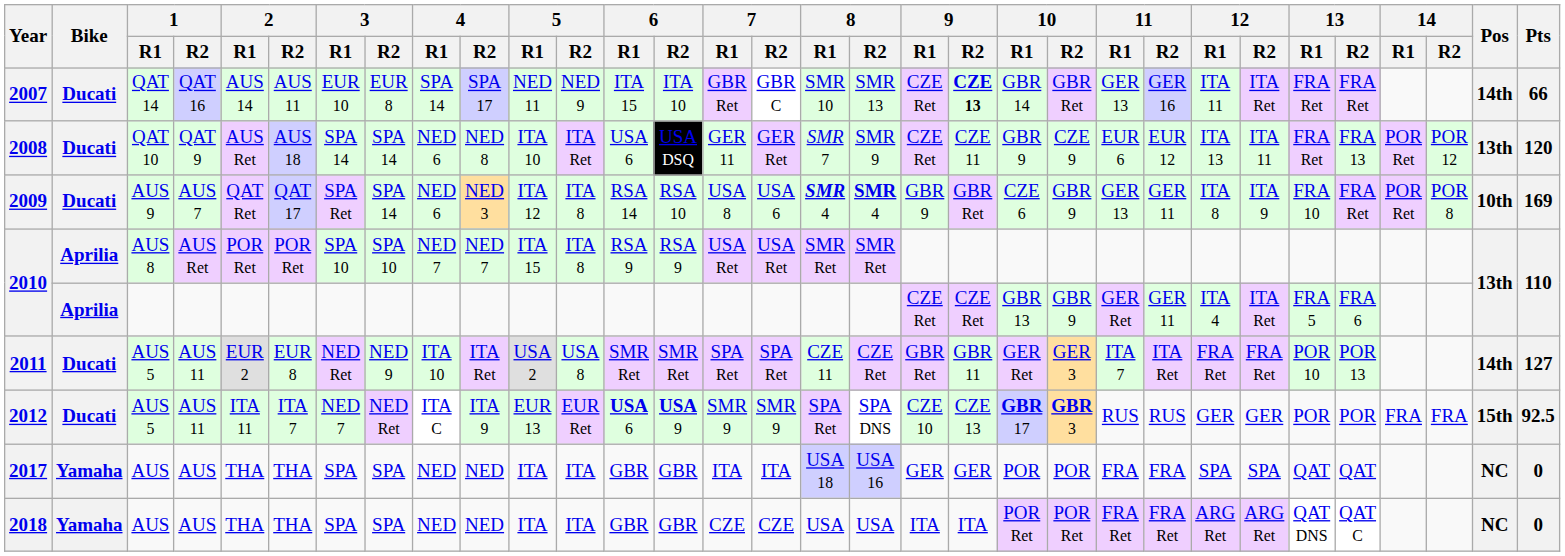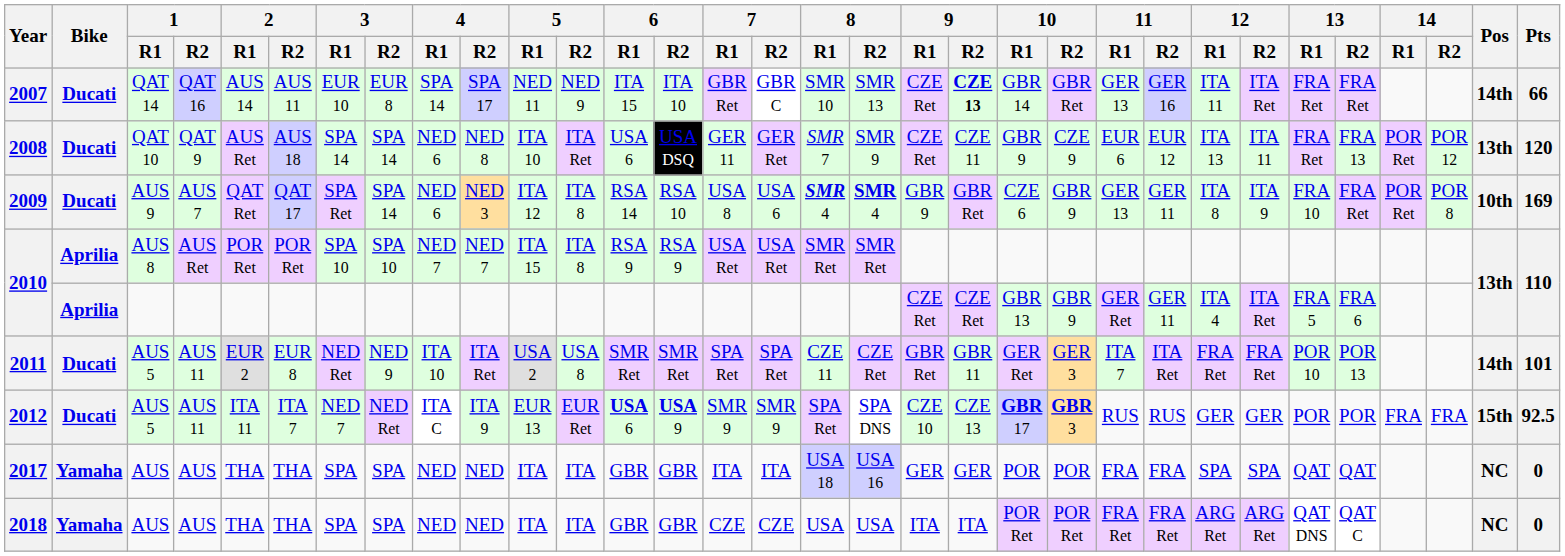 <table class="wikitable" style="text-align:center; font-size:90%">
 <tr>
 <th valign="middle" rowspan=2>Year</th>
 <th valign="middle" rowspan=2>Bike</th>
 <th colspan=2>1</th>
 <th colspan=2>2</th>
 <th colspan=2>3</th>
 <th colspan=2>4</th>
 <th colspan=2>5</th>
 <th colspan=2>6</th>
 <th colspan=2>7</th>
 <th colspan=2>8</th>
 <th colspan=2>9</th>
 <th colspan=2>10</th>
 <th colspan=2>11</th>
 <th colspan=2>12</th>
 <th colspan=2>13</th>
 <th colspan=2>14</th>
 <th rowspan=2>Pos</th>
 <th rowspan=2>Pts</th>
 </tr>
 <tr>
 <th>R1</th>
 <th>R2</th>
 <th>R1</th>
 <th>R2</th>
 <th>R1</th>
 <th>R2</th>
 <th>R1</th>
 <th>R2</th>
 <th>R1</th>
 <th>R2</th>
 <th>R1</th>
 <th>R2</th>
 <th>R1</th>
 <th>R2</th>
 <th>R1</th>
 <th>R2</th>
 <th>R1</th>
 <th>R2</th>
 <th>R1</th>
 <th>R2</th>
 <th>R1</th>
 <th>R2</th>
 <th>R1</th>
 <th>R2</th>
 <th>R1</th>
 <th>R2</th>
 <th>R1</th>
 <th>R2</th>
 </tr>
 <tr>
 <th><a href='#'>2007</a></th>
 <th><a href='#'>Ducati</a></th>
 <td style="background:#dfffdf;"><a href='#'>QAT</a><br><small>14</small></td>
 <td style="background:#cfcfff;"><a href='#'>QAT</a><br><small>16</small></td>
 <td style="background:#dfffdf;"><a href='#'>AUS</a><br><small>14</small></td>
 <td style="background:#dfffdf;"><a href='#'>AUS</a><br><small>11</small></td>
 <td style="background:#dfffdf;"><a href='#'>EUR</a><br><small>10</small></td>
 <td style="background:#dfffdf;"><a href='#'>EUR</a><br><small>8</small></td>
 <td style="background:#dfffdf;"><a href='#'>SPA</a><br><small>14</small></td>
 <td style="background:#cfcfff;"><a href='#'>SPA</a><br><small>17</small></td>
 <td style="background:#dfffdf;"><a href='#'>NED</a><br><small>11</small></td>
 <td style="background:#dfffdf;"><a href='#'>NED</a><br><small>9</small></td>
 <td style="background:#dfffdf;"><a href='#'>ITA</a><br><small>15</small></td>
 <td style="background:#dfffdf;"><a href='#'>ITA</a><br><small>10</small></td>
 <td style="background:#efcfff;"><a href='#'>GBR</a><br><small>Ret</small></td>
 <td style="background:#ffffff;"><a href='#'>GBR</a><br><small>C</small></td>
 <td style="background:#dfffdf;"><a href='#'>SMR</a><br><small>10</small></td>
 <td style="background:#dfffdf;"><a href='#'>SMR</a><br><small>13</small></td>
 <td style="background:#efcfff;"><a href='#'>CZE</a><br><small>Ret</small></td>
 <td style="background:#dfffdf;"><strong><a href='#'>CZE</a><br><small>13</small></strong></td>
 <td style="background:#dfffdf;"><a href='#'>GBR</a><br><small>14</small></td>
 <td style="background:#efcfff;"><a href='#'>GBR</a><br><small>Ret</small></td>
 <td style="background:#dfffdf;"><a href='#'>GER</a><br><small>13</small></td>
 <td style="background:#cfcfff;"><a href='#'>GER</a><br><small>16</small></td>
 <td style="background:#dfffdf;"><a href='#'>ITA</a><br><small>11</small></td>
 <td style="background:#efcfff;"><a href='#'>ITA</a><br><small>Ret</small></td>
 <td style="background:#efcfff;"><a href='#'>FRA</a><br><small>Ret</small></td>
 <td style="background:#efcfff;"><a href='#'>FRA</a><br><small>Ret</small></td>
 <td></td>
 <td></td>
 <th>14th</th>
 <th>66</th>
 </tr>
 <tr>
 <th><a href='#'>2008</a></th>
 <th><a href='#'>Ducati</a></th>
 <td style="background:#dfffdf;"><a href='#'>QAT</a><br><small>10</small></td>
 <td style="background:#dfffdf;"><a href='#'>QAT</a><br><small>9</small></td>
 <td style="background:#efcfff;"><a href='#'>AUS</a><br><small>Ret</small></td>
 <td style="background:#cfcfff;"><a href='#'>AUS</a><br><small>18</small></td>
 <td style="background:#dfffdf;"><a href='#'>SPA</a><br><small>14</small></td>
 <td style="background:#dfffdf;"><a href='#'>SPA</a><br><small>14</small></td>
 <td style="background:#dfffdf;"><a href='#'>NED</a><br><small>6</small></td>
 <td style="background:#dfffdf;"><a href='#'>NED</a><br><small>8</small></td>
 <td style="background:#dfffdf;"><a href='#'>ITA</a><br><small>10</small></td>
 <td style="background:#efcfff;"><a href='#'>ITA</a><br><small>Ret</small></td>
 <td style="background:#dfffdf;"><a href='#'>USA</a><br><small>6</small></td>
 <td style="background:#000000; color:white;"><a href='#'><span>USA</span></a><br><small>DSQ</small></td>
 <td style="background:#dfffdf;"><a href='#'>GER</a><br><small>11</small></td>
 <td style="background:#efcfff;"><a href='#'>GER</a><br><small>Ret</small></td>
 <td style="background:#dfffdf;"><em><a href='#'>SMR</a></em><br><small>7</small></td>
 <td style="background:#dfffdf;"><a href='#'>SMR</a><br><small>9</small></td>
 <td style="background:#efcfff;"><a href='#'>CZE</a><br><small>Ret</small></td>
 <td style="background:#dfffdf;"><a href='#'>CZE</a><br><small>11</small></td>
 <td style="background:#dfffdf;"><a href='#'>GBR</a><br><small>9</small></td>
 <td style="background:#dfffdf;"><a href='#'>CZE</a><br><small>9</small></td>
 <td style="background:#dfffdf;"><a href='#'>EUR</a><br><small>6</small></td>
 <td style="background:#dfffdf;"><a href='#'>EUR</a><br><small>12</small></td>
 <td style="background:#dfffdf;"><a href='#'>ITA</a><br><small>13</small></td>
 <td style="background:#dfffdf;"><a href='#'>ITA</a><br><small>11</small></td>
 <td style="background:#efcfff;"><a href='#'>FRA</a><br><small>Ret</small></td>
 <td style="background:#dfffdf;"><a href='#'>FRA</a><br><small>13</small></td>
 <td style="background:#efcfff;"><a href='#'>POR</a><br><small>Ret</small></td>
 <td style="background:#dfffdf;"><a href='#'>POR</a><br><small>12</small></td>
 <th>13th</th>
 <th>120</th>
 </tr>
 <tr>
 <th><a href='#'>2009</a></th>
 <th><a href='#'>Ducati</a></th>
 <td style="background:#dfffdf;"><a href='#'>AUS</a><br><small>9</small></td>
 <td style="background:#dfffdf;"><a href='#'>AUS</a><br><small>7</small></td>
 <td style="background:#efcfff;"><a href='#'>QAT</a><br><small>Ret</small></td>
 <td style="background:#cfcfff;"><a href='#'>QAT</a><br><small>17</small></td>
 <td style="background:#efcfff;"><a href='#'>SPA</a><br><small>Ret</small></td>
 <td style="background:#dfffdf;"><a href='#'>SPA</a><br><small>14</small></td>
 <td style="background:#dfffdf;"><a href='#'>NED</a><br><small>6</small></td>
 <td style="background:#ffdf9f;"><a href='#'>NED</a><br><small>3</small></td>
 <td style="background:#dfffdf;"><a href='#'>ITA</a><br><small>12</small></td>
 <td style="background:#dfffdf;"><a href='#'>ITA</a><br><small>8</small></td>
 <td style="background:#dfffdf;"><a href='#'>RSA</a><br><small>14</small></td>
 <td style="background:#dfffdf;"><a href='#'>RSA</a><br><small>10</small></td>
 <td style="background:#dfffdf;"><a href='#'>USA</a><br><small>8</small></td>
 <td style="background:#dfffdf;"><a href='#'>USA</a><br><small>6</small></td>
 <td style="background:#dfffdf;"><strong><em><a href='#'>SMR</a></em></strong><br><small>4</small></td>
 <td style="background:#dfffdf;"><strong><a href='#'>SMR</a></strong><br><small>4</small></td>
 <td style="background:#dfffdf;"><a href='#'>GBR</a><br><small>9</small></td>
 <td style="background:#efcfff;"><a href='#'>GBR</a><br><small>Ret</small></td>
 <td style="background:#dfffdf;"><a href='#'>CZE</a><br><small>6</small></td>
 <td style="background:#dfffdf;"><a href='#'>GBR</a><br><small>9</small></td>
 <td style="background:#dfffdf;"><a href='#'>GER</a><br><small>13</small></td>
 <td style="background:#dfffdf;"><a href='#'>GER</a><br><small>11</small></td>
 <td style="background:#dfffdf;"><a href='#'>ITA</a><br><small>8</small></td>
 <td style="background:#dfffdf;"><a href='#'>ITA</a><br><small>9</small></td>
 <td style="background:#dfffdf;"><a href='#'>FRA</a><br><small>10</small></td>
 <td style="background:#efcfff;"><a href='#'>FRA</a><br><small>Ret</small></td>
 <td style="background:#efcfff;"><a href='#'>POR</a><br><small>Ret</small></td>
 <td style="background:#dfffdf;"><a href='#'>POR</a><br><small>8</small></td>
 <th>10th</th>
 <th>169</th>
 </tr>
 <tr>
 <th rowspan=2><a href='#'>2010</a></th>
 <th><a href='#'>Aprilia</a></th>
 <td style="background:#dfffdf;"><a href='#'>AUS</a><br><small>8</small></td>
 <td style="background:#efcfff;"><a href='#'>AUS</a><br><small>Ret</small></td>
 <td style="background:#efcfff;"><a href='#'>POR</a><br><small>Ret</small></td>
 <td style="background:#efcfff;"><a href='#'>POR</a><br><small>Ret</small></td>
 <td style="background:#dfffdf;"><a href='#'>SPA</a><br><small>10</small></td>
 <td style="background:#dfffdf;"><a href='#'>SPA</a><br><small>10</small></td>
 <td style="background:#dfffdf;"><a href='#'>NED</a><br><small>7</small></td>
 <td style="background:#dfffdf;"><a href='#'>NED</a><br><small>7</small></td>
 <td style="background:#dfffdf;"><a href='#'>ITA</a><br><small>15</small></td>
 <td style="background:#dfffdf;"><a href='#'>ITA</a><br><small>8</small></td>
 <td style="background:#dfffdf;"><a href='#'>RSA</a><br><small>9</small></td>
 <td style="background:#dfffdf;"><a href='#'>RSA</a><br><small>9</small></td>
 <td style="background:#efcfff;"><a href='#'>USA</a><br><small>Ret</small></td>
 <td style="background:#efcfff;"><a href='#'>USA</a><br><small>Ret</small></td>
 <td style="background:#efcfff;"><a href='#'>SMR</a><br><small>Ret</small></td>
 <td style="background:#efcfff;"><a href='#'>SMR</a><br><small>Ret</small></td>
 <td></td>
 <td></td>
 <td></td>
 <td></td>
 <td></td>
 <td></td>
 <td></td>
 <td></td>
 <td></td>
 <td></td>
 <td></td>
 <td></td>
 <th rowspan=2>13th</th>
 <th rowspan=2>110</th>
 </tr>
 <tr>
 <th><a href='#'>Aprilia</a></th>
 <td></td>
 <td></td>
 <td></td>
 <td></td>
 <td></td>
 <td></td>
 <td></td>
 <td></td>
 <td></td>
 <td></td>
 <td></td>
 <td></td>
 <td></td>
 <td></td>
 <td></td>
 <td></td>
 <td style="background:#efcfff;"><a href='#'>CZE</a><br><small>Ret</small></td>
 <td style="background:#efcfff;"><a href='#'>CZE</a><br><small>Ret</small></td>
 <td style="background:#dfffdf;"><a href='#'>GBR</a><br><small>13</small></td>
 <td style="background:#dfffdf;"><a href='#'>GBR</a><br><small>9</small></td>
 <td style="background:#efcfff;"><a href='#'>GER</a><br><small>Ret</small></td>
 <td style="background:#dfffdf;"><a href='#'>GER</a><br><small>11</small></td>
 <td style="background:#dfffdf;"><a href='#'>ITA</a><br><small>4</small></td>
 <td style="background:#efcfff;"><a href='#'>ITA</a><br><small>Ret</small></td>
 <td style="background:#dfffdf;"><a href='#'>FRA</a><br><small>5</small></td>
 <td style="background:#dfffdf;"><a href='#'>FRA</a><br><small>6</small></td>
 <td></td>
 <td></td>
 </tr>
 <tr>
 <th><a href='#'>2011</a></th>
 <th><a href='#'>Ducati</a></th>
 <td style="background:#dfffdf;"><a href='#'>AUS</a><br><small>5</small></td>
 <td style="background:#dfffdf;"><a href='#'>AUS</a><br><small>11</small></td>
 <td style="background:#dfdfdf;"><a href='#'>EUR</a><br><small>2</small></td>
 <td style="background:#dfffdf;"><a href='#'>EUR</a><br><small>8</small></td>
 <td style="background:#efcfff;"><a href='#'>NED</a><br><small>Ret</small></td>
 <td style="background:#dfffdf;"><a href='#'>NED</a><br><small>9</small></td>
 <td style="background:#dfffdf;"><a href='#'>ITA</a><br><small>10</small></td>
 <td style="background:#efcfff;"><a href='#'>ITA</a><br><small>Ret</small></td>
 <td style="background:#dfdfdf;"><a href='#'>USA</a><br><small>2</small></td>
 <td style="background:#dfffdf;"><a href='#'>USA</a><br><small>8</small></td>
 <td style="background:#efcfff;"><a href='#'>SMR</a><br><small>Ret</small></td>
 <td style="background:#efcfff;"><a href='#'>SMR</a><br><small>Ret</small></td>
 <td style="background:#efcfff;"><a href='#'>SPA</a><br><small>Ret</small></td>
 <td style="background:#efcfff;"><a href='#'>SPA</a><br><small>Ret</small></td>
 <td style="background:#dfffdf;"><a href='#'>CZE</a><br><small>11</small></td>
 <td style="background:#efcfff;"><a href='#'>CZE</a><br><small>Ret</small></td>
 <td style="background:#efcfff;"><a href='#'>GBR</a><br><small>Ret</small></td>
 <td style="background:#dfffdf;"><a href='#'>GBR</a><br><small>11</small></td>
 <td style="background:#efcfff;"><a href='#'>GER</a><br><small>Ret</small></td>
 <td style="background:#ffdf9f;"><a href='#'>GER</a><br><small>3</small></td>
 <td style="background:#dfffdf;"><a href='#'>ITA</a><br><small>7</small></td>
 <td style="background:#efcfff;"><a href='#'>ITA</a><br><small>Ret</small></td>
 <td style="background:#efcfff;"><a href='#'>FRA</a><br><small>Ret</small></td>
 <td style="background:#efcfff;"><a href='#'>FRA</a><br><small>Ret</small></td>
 <td style="background:#dfffdf;"><a href='#'>POR</a><br><small>10</small></td>
 <td style="background:#dfffdf;"><a href='#'>POR</a><br><small>13</small></td>
 <td></td>
 <td></td>
 <th>14th</th>
-<th>127</th>
+<th>101</th>
 </tr>
 <tr>
 <th><a href='#'>2012</a></th>
 <th><a href='#'>Ducati</a></th>
 <td style="background:#dfffdf;"><a href='#'>AUS</a><br><small>5</small></td>
 <td style="background:#dfffdf;"><a href='#'>AUS</a><br><small>11</small></td>
 <td style="background:#dfffdf;"><a href='#'>ITA</a><br><small>11</small></td>
 <td style="background:#dfffdf;"><a href='#'>ITA</a><br><small>7</small></td>
 <td style="background:#dfffdf;"><a href='#'>NED</a><br><small>7</small></td>
 <td style="background:#efcfff;"><a href='#'>NED</a><br><small>Ret</small></td>
 <td style="background:#ffffff;"><a href='#'>ITA</a><br><small>C</small></td>
 <td style="background:#dfffdf;"><a href='#'>ITA</a><br><small>9</small></td>
 <td style="background:#dfffdf;"><a href='#'>EUR</a><br><small>13</small></td>
 <td style="background:#efcfff;"><a href='#'>EUR</a><br><small>Ret</small></td>
 <td style="background:#dfffdf;"><strong><a href='#'>USA</a></strong><br><small>6</small></td>
 <td style="background:#dfffdf;"><strong><a href='#'>USA</a></strong><br><small>9</small></td>
 <td style="background:#dfffdf;"><a href='#'>SMR</a><br><small>9</small></td>
 <td style="background:#dfffdf;"><a href='#'>SMR</a><br><small>9</small></td>
 <td style="background:#efcfff;"><a href='#'>SPA</a><br><small>Ret</small></td>
 <td style="background:#ffffff;"><a href='#'>SPA</a><br><small>DNS</small></td>
 <td style="background:#dfffdf;"><a href='#'>CZE</a><br><small>10</small></td>
 <td style="background:#dfffdf;"><a href='#'>CZE</a><br><small>13</small></td>
 <td style="background:#cfcfff;"><strong><a href='#'>GBR</a></strong><br><small>17</small></td>
 <td style="background:#ffdf9f;"><strong><a href='#'>GBR</a></strong><br><small>3</small></td>
 <td><a href='#'>RUS</a></td>
 <td><a href='#'>RUS</a></td>
 <td><a href='#'>GER</a></td>
 <td><a href='#'>GER</a></td>
 <td><a href='#'>POR</a></td>
 <td><a href='#'>POR</a></td>
 <td><a href='#'>FRA</a></td>
 <td><a href='#'>FRA</a></td>
 <th>15th</th>
 <th>92.5</th>
 </tr>
 <tr>
 <th><a href='#'>2017</a></th>
 <th><a href='#'>Yamaha</a></th>
 <td><a href='#'>AUS</a></td>
 <td><a href='#'>AUS</a></td>
 <td><a href='#'>THA</a></td>
 <td><a href='#'>THA</a></td>
 <td><a href='#'>SPA</a></td>
 <td><a href='#'>SPA</a></td>
 <td><a href='#'>NED</a></td>
 <td><a href='#'>NED</a></td>
 <td><a href='#'>ITA</a></td>
 <td><a href='#'>ITA</a></td>
 <td><a href='#'>GBR</a></td>
 <td><a href='#'>GBR</a></td>
 <td><a href='#'>ITA</a></td>
 <td><a href='#'>ITA</a></td>
 <td style="background:#cfcfff;"><a href='#'>USA</a><br><small>18</small></td>
 <td style="background:#cfcfff;"><a href='#'>USA</a><br><small>16</small></td>
 <td><a href='#'>GER</a></td>
 <td><a href='#'>GER</a></td>
 <td><a href='#'>POR</a></td>
 <td><a href='#'>POR</a></td>
 <td><a href='#'>FRA</a></td>
 <td><a href='#'>FRA</a></td>
 <td><a href='#'>SPA</a></td>
 <td><a href='#'>SPA</a></td>
 <td><a href='#'>QAT</a></td>
 <td><a href='#'>QAT</a></td>
 <td></td>
 <td></td>
 <th>NC</th>
 <th>0</th>
 </tr>
 <tr>
 <th><a href='#'>2018</a></th>
 <th><a href='#'>Yamaha</a></th>
 <td><a href='#'>AUS</a></td>
 <td><a href='#'>AUS</a></td>
 <td><a href='#'>THA</a></td>
 <td><a href='#'>THA</a></td>
 <td><a href='#'>SPA</a></td>
 <td><a href='#'>SPA</a></td>
 <td><a href='#'>NED</a></td>
 <td><a href='#'>NED</a></td>
 <td><a href='#'>ITA</a></td>
 <td><a href='#'>ITA</a></td>
 <td><a href='#'>GBR</a></td>
 <td><a href='#'>GBR</a></td>
 <td><a href='#'>CZE</a></td>
 <td><a href='#'>CZE</a></td>
 <td><a href='#'>USA</a></td>
 <td><a href='#'>USA</a></td>
 <td><a href='#'>ITA</a></td>
 <td><a href='#'>ITA</a></td>
 <td style="background:#efcfff;"><a href='#'>POR</a><br><small>Ret</small></td>
 <td style="background:#efcfff;"><a href='#'>POR</a><br><small>Ret</small></td>
 <td style="background:#efcfff;"><a href='#'>FRA</a><br><small>Ret</small></td>
 <td style="background:#efcfff;"><a href='#'>FRA</a><br><small>Ret</small></td>
 <td style="background:#efcfff;"><a href='#'>ARG</a><br><small>Ret</small></td>
 <td style="background:#efcfff;"><a href='#'>ARG</a><br><small>Ret</small></td>
 <td style="background:#ffffff;"><a href='#'>QAT</a><br><small>DNS</small></td>
 <td style="background:#ffffff;"><a href='#'>QAT</a><br><small>C</small></td>
 <td></td>
 <td></td>
 <th>NC</th>
 <th>0</th>
 </tr>
 </table>
